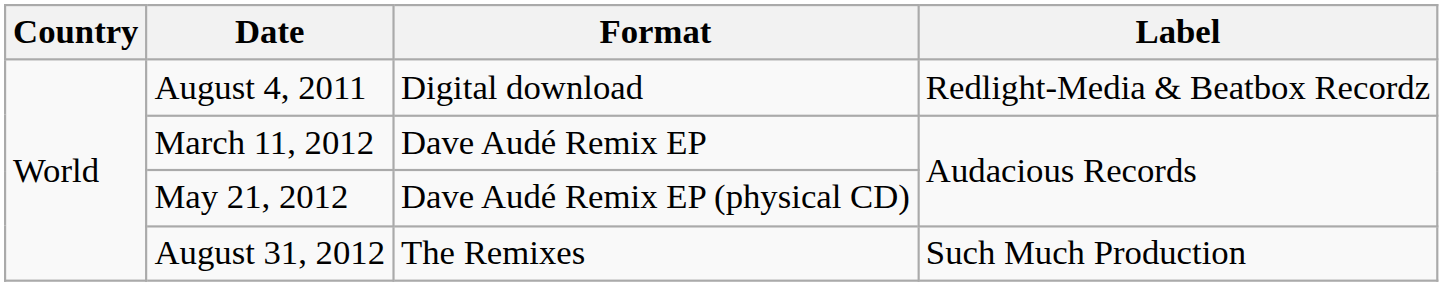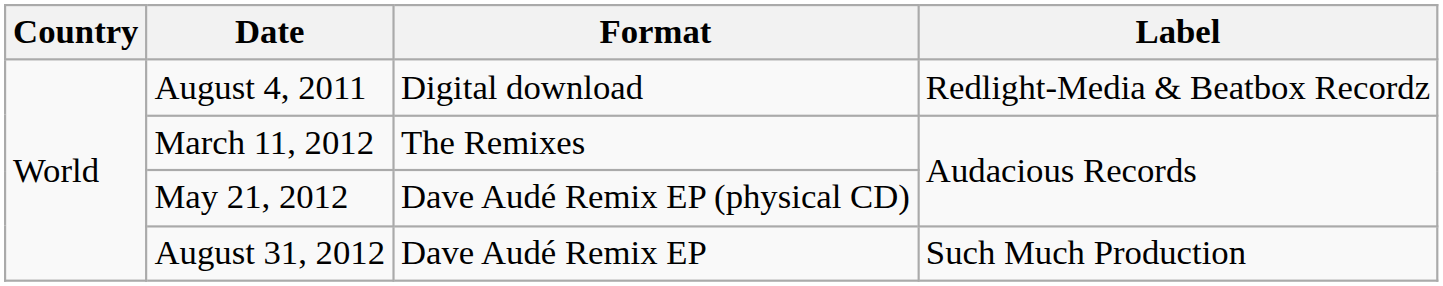 <table class="wikitable sortable">
 <tr>
 <th>Country</th>
 <th>Date</th>
 <th>Format</th>
 <th>Label</th>
 </tr>
 <tr>
 <td rowspan="4">World</td>
 <td>August 4, 2011</td>
 <td>Digital download</td>
 <td>Redlight-Media & Beatbox Recordz</td>
 </tr>
 <tr>
 <td>March 11, 2012</td>
-<td>Dave Audé Remix EP</td>
+<td>The Remixes</td>
 <td rowspan="2">Audacious Records</td>
 </tr>
 <tr>
 <td>May 21, 2012</td>
 <td>Dave Audé Remix EP (physical CD)</td>
 </tr>
 <tr>
 <td>August 31, 2012</td>
-<td>The Remixes</td>
+<td>Dave Audé Remix EP</td>
 <td>Such Much Production</td>
 </tr>
 </table>
